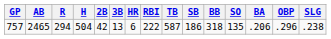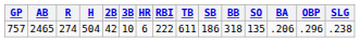 <table class="wikitable">
 <tr>
 <th><a href='#'>GP</a></th>
 <th><a href='#'>AB</a></th>
 <th><a href='#'>R</a></th>
 <th><a href='#'>H</a></th>
 <th><a href='#'>2B</a></th>
 <th><a href='#'>3B</a></th>
 <th><a href='#'>HR</a></th>
 <th><a href='#'>RBI</a></th>
 <th><a href='#'>TB</a></th>
 <th><a href='#'>SB</a></th>
 <th><a href='#'>BB</a></th>
 <th><a href='#'>SO</a></th>
 <th><a href='#'>BA</a></th>
 <th><a href='#'>OBP</a></th>
 <th><a href='#'>SLG</a></th>
 </tr>
 <tr align=center>
 <td>757</td>
 <td>2465</td>
-<td>294</td>
+<td>274</td>
 <td>504</td>
 <td>42</td>
-<td>13</td>
+<td>10</td>
 <td>6</td>
 <td>222</td>
-<td>587</td>
+<td>611</td>
 <td>186</td>
 <td>318</td>
 <td>135</td>
 <td>.206</td>
 <td>.296</td>
 <td>.238</td>
 </tr>
 </table>
